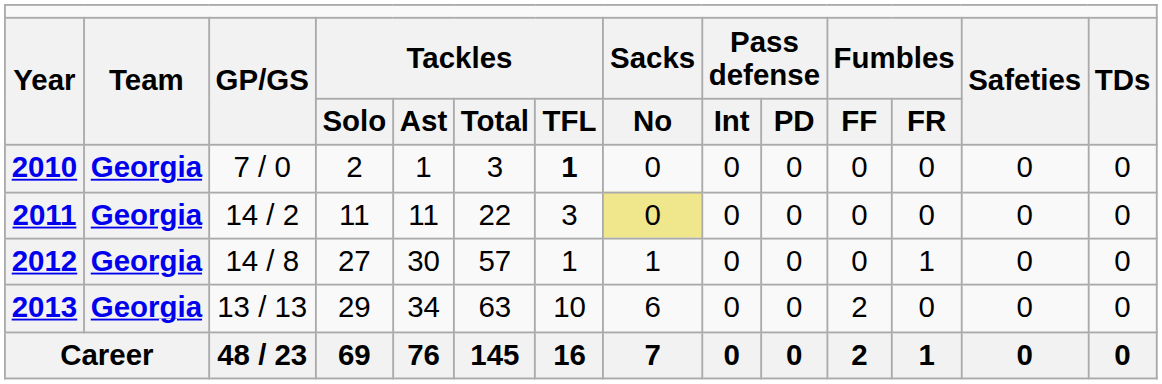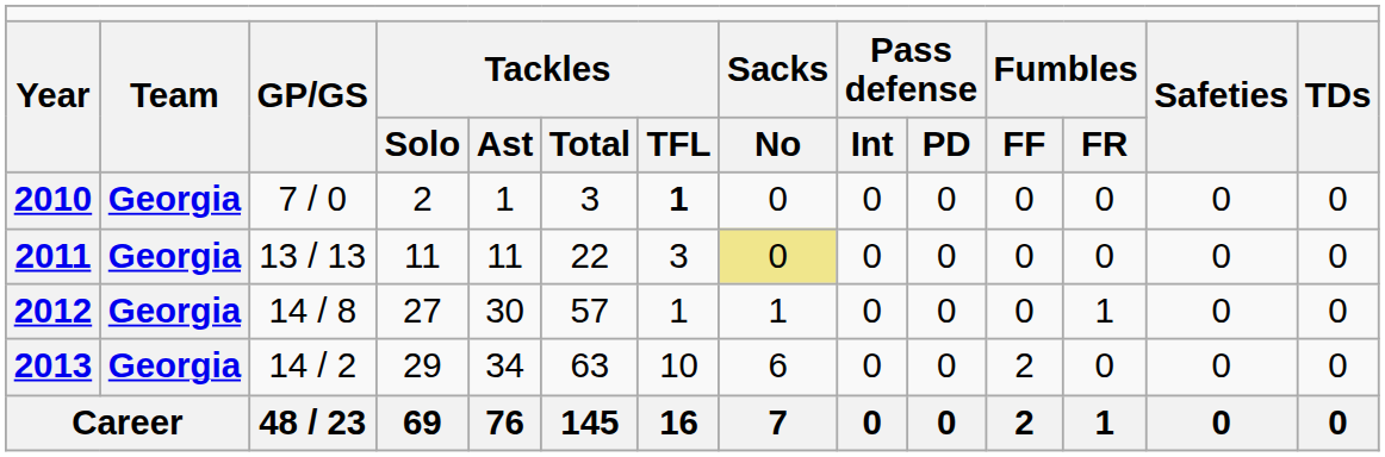 <table class= "wikitable" float="left" border="1" style="text-align:center; width:45%;">
 <tr>
 <td ! colspan="22"></td>
 </tr>
 <tr>
 <th rowspan=2>Year</th>
 <th rowspan=2>Team</th>
 <th rowspan=2>GP/GS</th>
 <th colspan=4>Tackles</th>
 <th>Sacks</th>
 <th colspan=2>Pass defense</th>
 <th colspan=2>Fumbles</th>
 <th rowspan=2>Safeties</th>
 <th rowspan=2>TDs</th>
 </tr>
 <tr>
 <th>Solo</th>
 <th>Ast</th>
 <th>Total</th>
 <th>TFL</th>
 <th>No</th>
 <th>Int</th>
 <th>PD</th>
 <th>FF</th>
 <th>FR</th>
 </tr>
 <tr>
 <th><a href='#'>2010</a></th>
 <th><a href='#'>Georgia</a></th>
 <td>7 / 0</td>
 <td>2</td>
 <td>1</td>
 <td>3</td>
 <td><strong>1</strong></td>
 <td>0</td>
 <td>0</td>
 <td>0</td>
 <td>0</td>
 <td>0</td>
 <td>0</td>
 <td>0</td>
 </tr>
 <tr>
 <th><a href='#'>2011</a></th>
 <th><a href='#'>Georgia</a></th>
-<td>14 / 2</td>
+<td>13 / 13</td>
 <td>11</td>
 <td>11</td>
 <td>22</td>
 <td>3</td>
 <td style="background: khaki;">0</td>
 <td>0</td>
 <td>0</td>
 <td>0</td>
 <td>0</td>
 <td>0</td>
 <td>0</td>
 </tr>
 <tr>
 <th><a href='#'>2012</a></th>
 <th><a href='#'>Georgia</a></th>
 <td>14 / 8</td>
 <td>27</td>
 <td>30</td>
 <td>57</td>
 <td>1</td>
 <td>1</td>
 <td>0</td>
 <td>0</td>
 <td>0</td>
 <td>1</td>
 <td>0</td>
 <td>0</td>
 </tr>
 <tr>
 <th><a href='#'>2013</a></th>
 <th><a href='#'>Georgia</a></th>
-<td>13 / 13</td>
+<td>14 / 2</td>
 <td>29</td>
 <td>34</td>
 <td>63</td>
 <td>10</td>
 <td>6</td>
 <td>0</td>
 <td>0</td>
 <td>2</td>
 <td>0</td>
 <td>0</td>
 <td>0</td>
 </tr>
 <tr>
 <th colspan="2">Career</th>
 <th>48 / 23</th>
 <th>69</th>
 <th>76</th>
 <th>145</th>
 <th>16</th>
 <th>7</th>
 <th>0</th>
 <th>0</th>
 <th>2</th>
 <th>1</th>
 <th>0</th>
 <th>0</th>
 </tr>
 </table>
